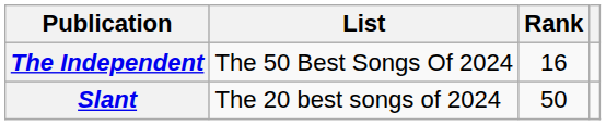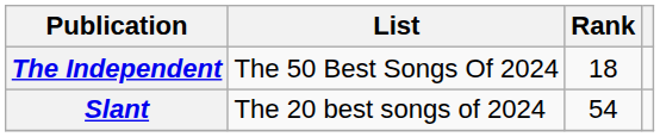 <table class="wikitable sortable plainrowheaders">
 <tr>
 <th scope="col">Publication</th>
 <th scope="col">List</th>
 <th scope="col">Rank</th>
 <th scope="col"></th>
 </tr>
 <tr>
 <th scope="row"><em><a href='#'>The Independent</a></em></th>
 <td>The 50 Best Songs Of 2024</td>
-<td style="text-align: center;">16</td>
+<td style="text-align: center;">18</td>
 <td style="text-align: center;"></td>
 </tr>
 <tr>
 <th scope="row"><em><a href='#'>Slant</a></em></th>
 <td>The 20 best songs of 2024</td>
-<td style="text-align: center;">50</td>
+<td style="text-align: center;">54</td>
 <td style="text-align: center;"></td>
 </tr>
 <tr>
 </tr>
 </table>
